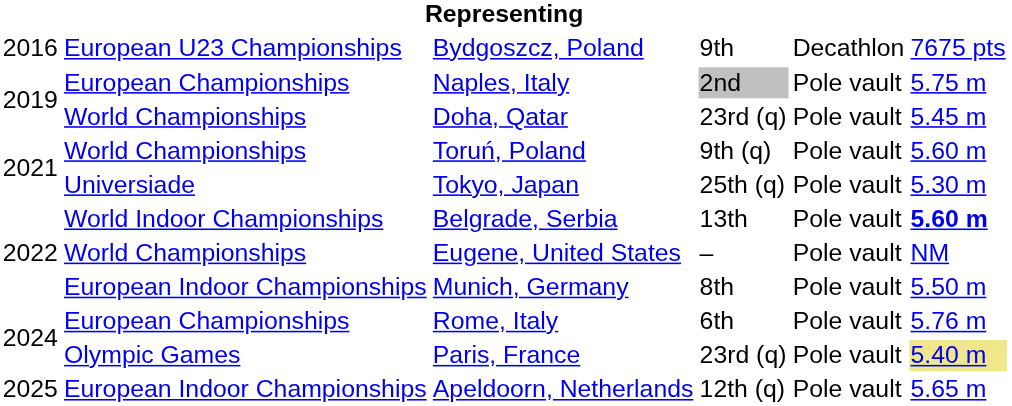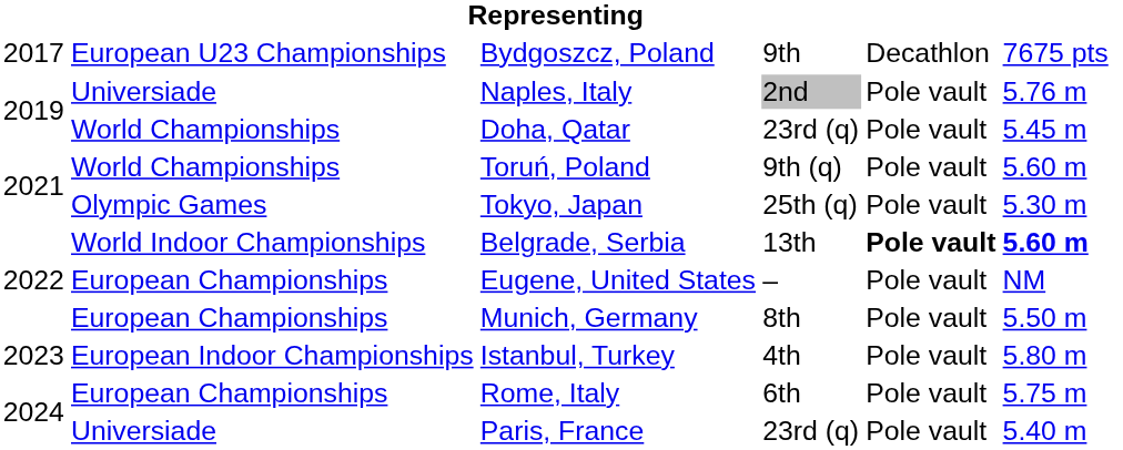 <table>
 <tr>
 <th colspan="6">Representing </th>
 </tr>
 <tr>
-<td>2016</td>
+<td>2017</td>
 <td><a href='#'>European U23 Championships</a></td>
 <td><a href='#'>Bydgoszcz, Poland</a></td>
 <td>9th</td>
 <td>Decathlon</td>
 <td><a href='#'>7675 pts</a></td>
 </tr>
 <tr>
 <td rowspan=2>2019</td>
-<td><a href='#'>European Championships</a></td>
+<td><a href='#'>Universiade</a></td>
 <td><a href='#'>Naples, Italy</a></td>
 <td bgcolor=silver>2nd</td>
 <td>Pole vault</td>
-<td><a href='#'>5.75 m</a></td>
+<td><a href='#'>5.76 m</a></td>
 </tr>
 <tr>
 <td><a href='#'>World Championships</a></td>
 <td><a href='#'>Doha, Qatar</a></td>
 <td>23rd (q)</td>
 <td>Pole vault</td>
 <td><a href='#'>5.45 m</a></td>
 </tr>
 <tr>
 <td rowspan=2>2021</td>
 <td><a href='#'>World Championships</a></td>
 <td><a href='#'>Toruń, Poland</a></td>
 <td>9th (q)</td>
 <td>Pole vault</td>
 <td><a href='#'>5.60 m</a></td>
 </tr>
 <tr>
-<td><a href='#'>Universiade</a></td>
+<td><a href='#'>Olympic Games</a></td>
 <td><a href='#'>Tokyo, Japan</a></td>
 <td>25th (q)</td>
 <td>Pole vault</td>
 <td><a href='#'>5.30 m</a></td>
 </tr>
 <tr>
 <td rowspan=3>2022</td>
 <td><a href='#'>World Indoor Championships</a></td>
 <td><a href='#'>Belgrade, Serbia</a></td>
 <td>13th</td>
-<td>Pole vault</td>
+<td><strong>Pole vault</strong></td>
 <td><strong><a href='#'>5.60 m</a></strong></td>
 </tr>
 <tr>
-<td><a href='#'>World Championships</a></td>
+<td><a href='#'>European Championships</a></td>
 <td><a href='#'>Eugene, United States</a></td>
 <td>–</td>
 <td>Pole vault</td>
 <td><a href='#'>NM</a></td>
 </tr>
 <tr>
-<td><a href='#'>European Indoor Championships</a></td>
+<td><a href='#'>European Championships</a></td>
 <td><a href='#'>Munich, Germany</a></td>
 <td>8th</td>
 <td>Pole vault</td>
 <td><a href='#'>5.50 m</a></td>
+</tr>
+<tr>
+<td>2023</td>
+<td><a href='#'>European Indoor Championships</a></td>
+<td><a href='#'>Istanbul, Turkey</a></td>
+<td>4th</td>
+<td>Pole vault</td>
+<td><a href='#'>5.80 m</a></td>
 </tr>
 <tr>
 <td rowspan=2>2024</td>
 <td><a href='#'>European Championships</a></td>
 <td><a href='#'>Rome, Italy</a></td>
 <td>6th</td>
 <td>Pole vault</td>
-<td><a href='#'>5.76 m</a></td>
+<td><a href='#'>5.75 m</a></td>
 </tr>
 <tr>
-<td><a href='#'>Olympic Games</a></td>
+<td><a href='#'>Universiade</a></td>
 <td><a href='#'>Paris, France</a></td>
 <td>23rd (q)</td>
 <td>Pole vault</td>
-<td style="background: khaki;"><a href='#'>5.40 m</a></td>
-</tr>
-<tr>
-<td>2025</td>
-<td><a href='#'>European Indoor Championships</a></td>
-<td><a href='#'>Apeldoorn, Netherlands</a></td>
-<td>12th (q)</td>
-<td>Pole vault</td>
-<td><a href='#'>5.65 m</a></td>
+<td><a href='#'>5.40 m</a></td>
 </tr>
 </table>
